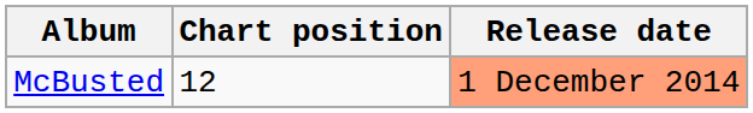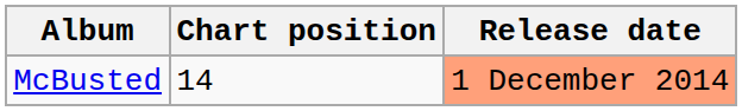 <table class="wikitable">
 <tr>
 <th>Album</th>
 <th>Chart position</th>
 <th>Release date</th>
 </tr>
 <tr>
 <td><a href='#'>McBusted</a></td>
-<td>12</td>
+<td>14</td>
 <td style="background: lightsalmon;">1 December 2014</td>
 </tr>
 </table>
